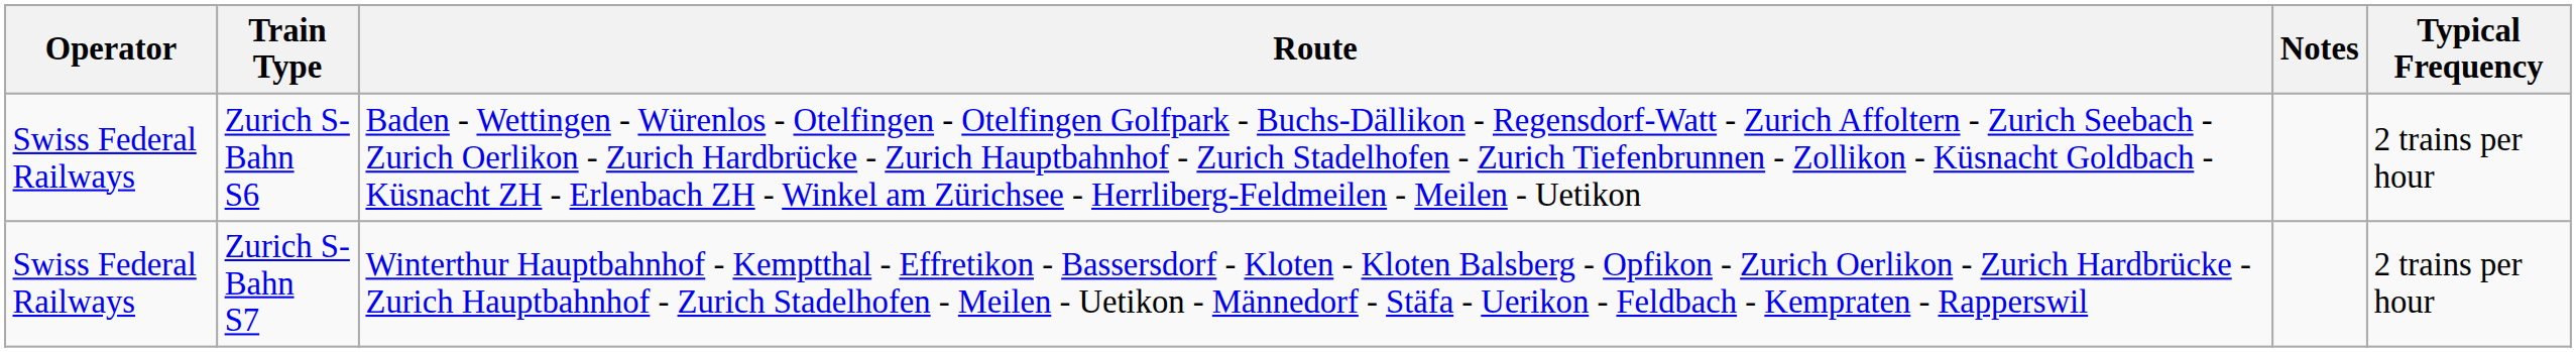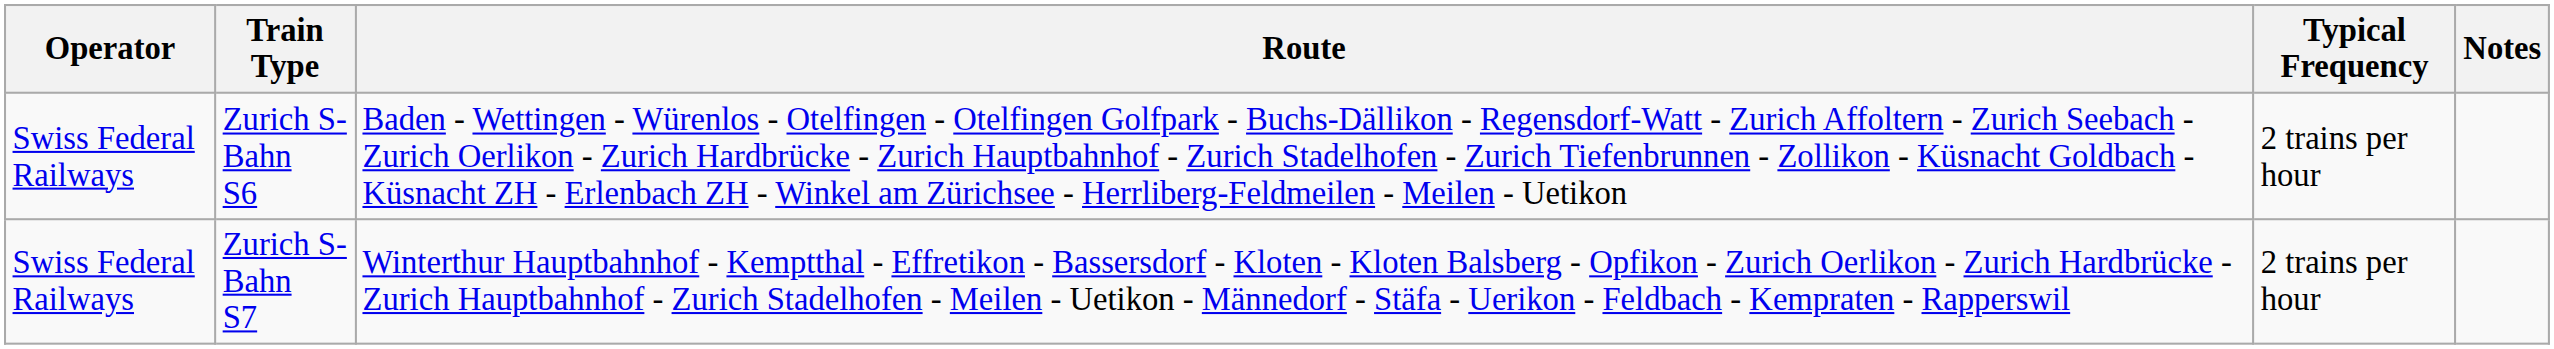 <table class="wikitable vatop">
 <tr>
 <th>Operator</th>
 <th>Train Type</th>
 <th>Route</th>
+<th>Typical Frequency</th>
 <th>Notes</th>
-<th>Typical Frequency</th>
 </tr>
 <tr>
 <td><a href='#'>Swiss Federal Railways</a></td>
 <td><a href='#'>Zurich S-Bahn</a><br><a href='#'>S6</a></td>
 <td><a href='#'>Baden</a> - <a href='#'>Wettingen</a> - <a href='#'>Würenlos</a> - <a href='#'>Otelfingen</a> - <a href='#'>Otelfingen Golfpark</a> - <a href='#'>Buchs-Dällikon</a> - <a href='#'>Regensdorf-Watt</a> - <a href='#'>Zurich Affoltern</a> - <a href='#'>Zurich Seebach</a> - <a href='#'>Zurich Oerlikon</a> - <a href='#'>Zurich Hardbrücke</a> - <a href='#'>Zurich Hauptbahnhof</a> - <a href='#'>Zurich Stadelhofen</a> - <a href='#'>Zurich Tiefenbrunnen</a> - <a href='#'>Zollikon</a> - <a href='#'>Küsnacht Goldbach</a> - <a href='#'>Küsnacht ZH</a> - <a href='#'>Erlenbach ZH</a> - <a href='#'>Winkel am Zürichsee</a> - <a href='#'>Herrliberg-Feldmeilen</a> - <a href='#'>Meilen</a> - Uetikon</td>
+<td>2 trains per hour</td>
 <td></td>
-<td>2 trains per hour</td>
 </tr>
 <tr>
 <td><a href='#'>Swiss Federal Railways</a></td>
 <td><a href='#'>Zurich S-Bahn</a><br><a href='#'>S7</a></td>
 <td><a href='#'>Winterthur Hauptbahnhof</a> - <a href='#'>Kemptthal</a> - <a href='#'>Effretikon</a> - <a href='#'>Bassersdorf</a> - <a href='#'>Kloten</a> - <a href='#'>Kloten Balsberg</a> - <a href='#'>Opfikon</a> - <a href='#'>Zurich Oerlikon</a> - <a href='#'>Zurich Hardbrücke</a> - <a href='#'>Zurich Hauptbahnhof</a> - <a href='#'>Zurich Stadelhofen</a> - <a href='#'>Meilen</a> - Uetikon - <a href='#'>Männedorf</a> - <a href='#'>Stäfa</a> - <a href='#'>Uerikon</a> - <a href='#'>Feldbach</a> - <a href='#'>Kempraten</a> - <a href='#'>Rapperswil</a></td>
+<td>2 trains per hour</td>
 <td></td>
-<td>2 trains per hour</td>
 </tr>
 </table>
